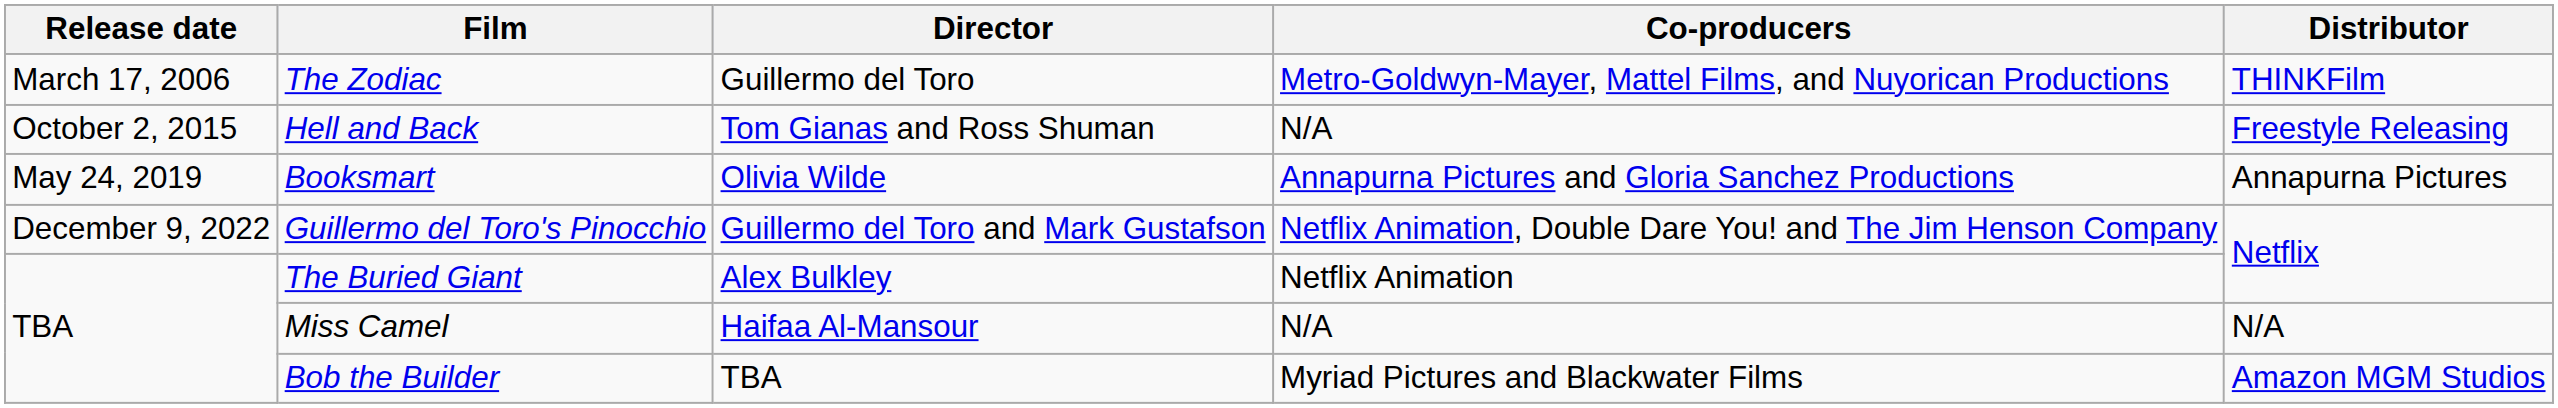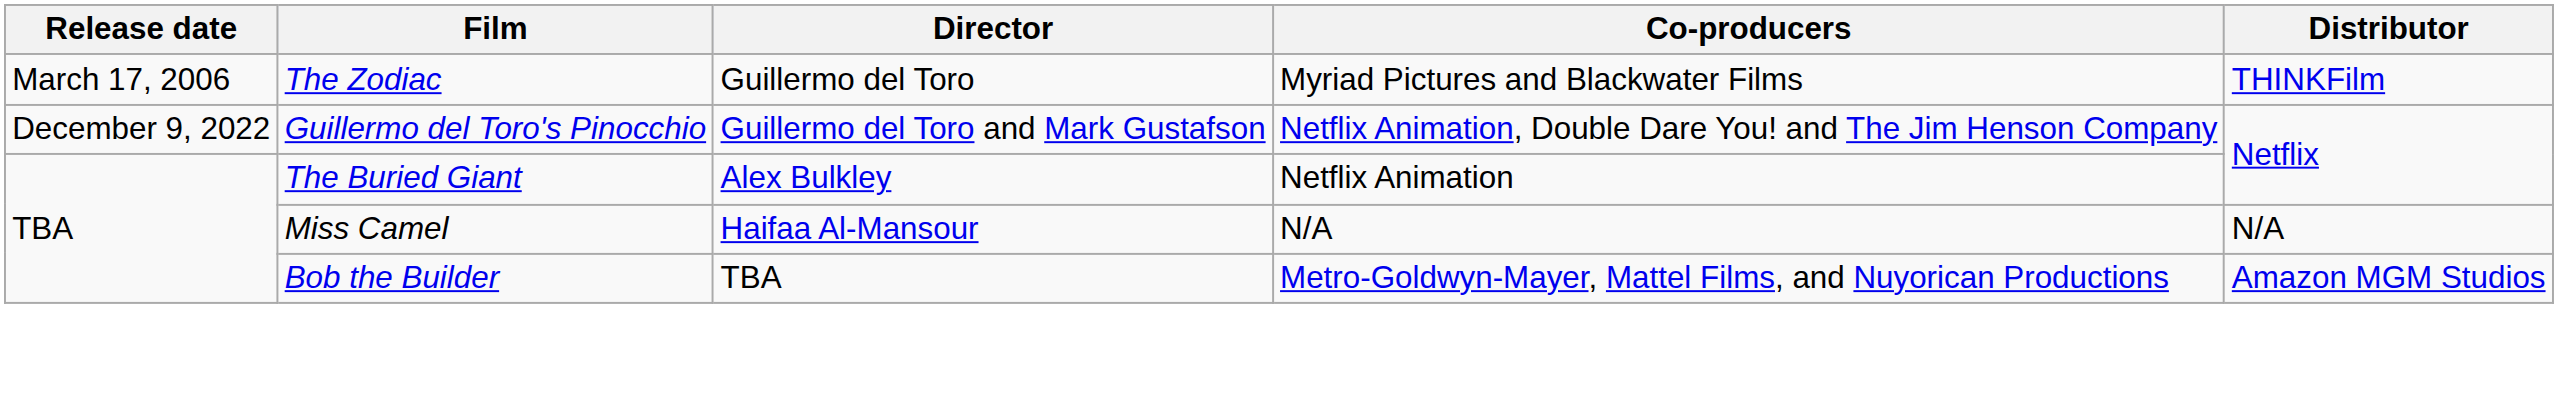 <table class="wikitable">
 <tr style="background:#b0c4de; text-align:center;">
 <th>Release date</th>
 <th>Film</th>
 <th>Director</th>
 <th>Co-producers</th>
 <th>Distributor</th>
 </tr>
 <tr>
 <td>March 17, 2006</td>
 <td><em><a href='#'>The Zodiac</a></em></td>
 <td>Guillermo del Toro</td>
-<td><a href='#'>Metro-Goldwyn-Mayer</a>, <a href='#'>Mattel Films</a>, and <a href='#'>Nuyorican Productions</a></td>
+<td>Myriad Pictures and Blackwater Films</td>
 <td><a href='#'>THINKFilm</a></td>
-</tr>
-<tr>
-<td>October 2, 2015</td>
-<td><em><a href='#'>Hell and Back</a></em></td>
-<td><a href='#'>Tom Gianas</a> and Ross Shuman</td>
-<td>N/A</td>
-<td><a href='#'>Freestyle Releasing</a></td>
-</tr>
-<tr>
-<td>May 24, 2019</td>
-<td><em><a href='#'>Booksmart</a></em></td>
-<td><a href='#'>Olivia Wilde</a></td>
-<td><a href='#'>Annapurna Pictures</a> and <a href='#'>Gloria Sanchez Productions</a></td>
-<td>Annapurna Pictures</td>
 </tr>
 <tr>
 <td>December 9, 2022</td>
 <td><em><a href='#'>Guillermo del Toro's Pinocchio</a></em></td>
 <td><a href='#'>Guillermo del Toro</a> and <a href='#'>Mark Gustafson</a></td>
 <td><a href='#'>Netflix Animation</a>, Double Dare You! and <a href='#'>The Jim Henson Company</a></td>
 <td rowspan=2><a href='#'>Netflix</a></td>
 </tr>
 <tr>
 <td rowspan=3>TBA</td>
 <td><em><a href='#'>The Buried Giant</a></em></td>
 <td><a href='#'>Alex Bulkley</a></td>
 <td>Netflix Animation</td>
 </tr>
 <tr>
 <td><em>Miss Camel</em></td>
 <td><a href='#'>Haifaa Al-Mansour</a></td>
 <td>N/A</td>
 <td>N/A</td>
 </tr>
 <tr>
 <td><em><a href='#'>Bob the Builder</a></em></td>
 <td>TBA</td>
-<td>Myriad Pictures and Blackwater Films</td>
+<td><a href='#'>Metro-Goldwyn-Mayer</a>, <a href='#'>Mattel Films</a>, and <a href='#'>Nuyorican Productions</a></td>
 <td><a href='#'>Amazon MGM Studios</a></td>
 </tr>
 </table>
